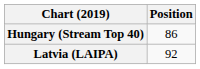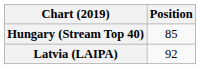 <table class="wikitable sortable plainrowheaders" style="text-align:center">
 <tr>
 <th scope="col">Chart (2019)</th>
 <th scope="col">Position</th>
 </tr>
 <tr>
 <th scope="row">Hungary (Stream Top 40)</th>
-<td>86</td>
+<td>85</td>
 </tr>
 <tr>
 <th scope="row">Latvia (LAIPA)</th>
 <td>92</td>
 </tr>
 </table>
